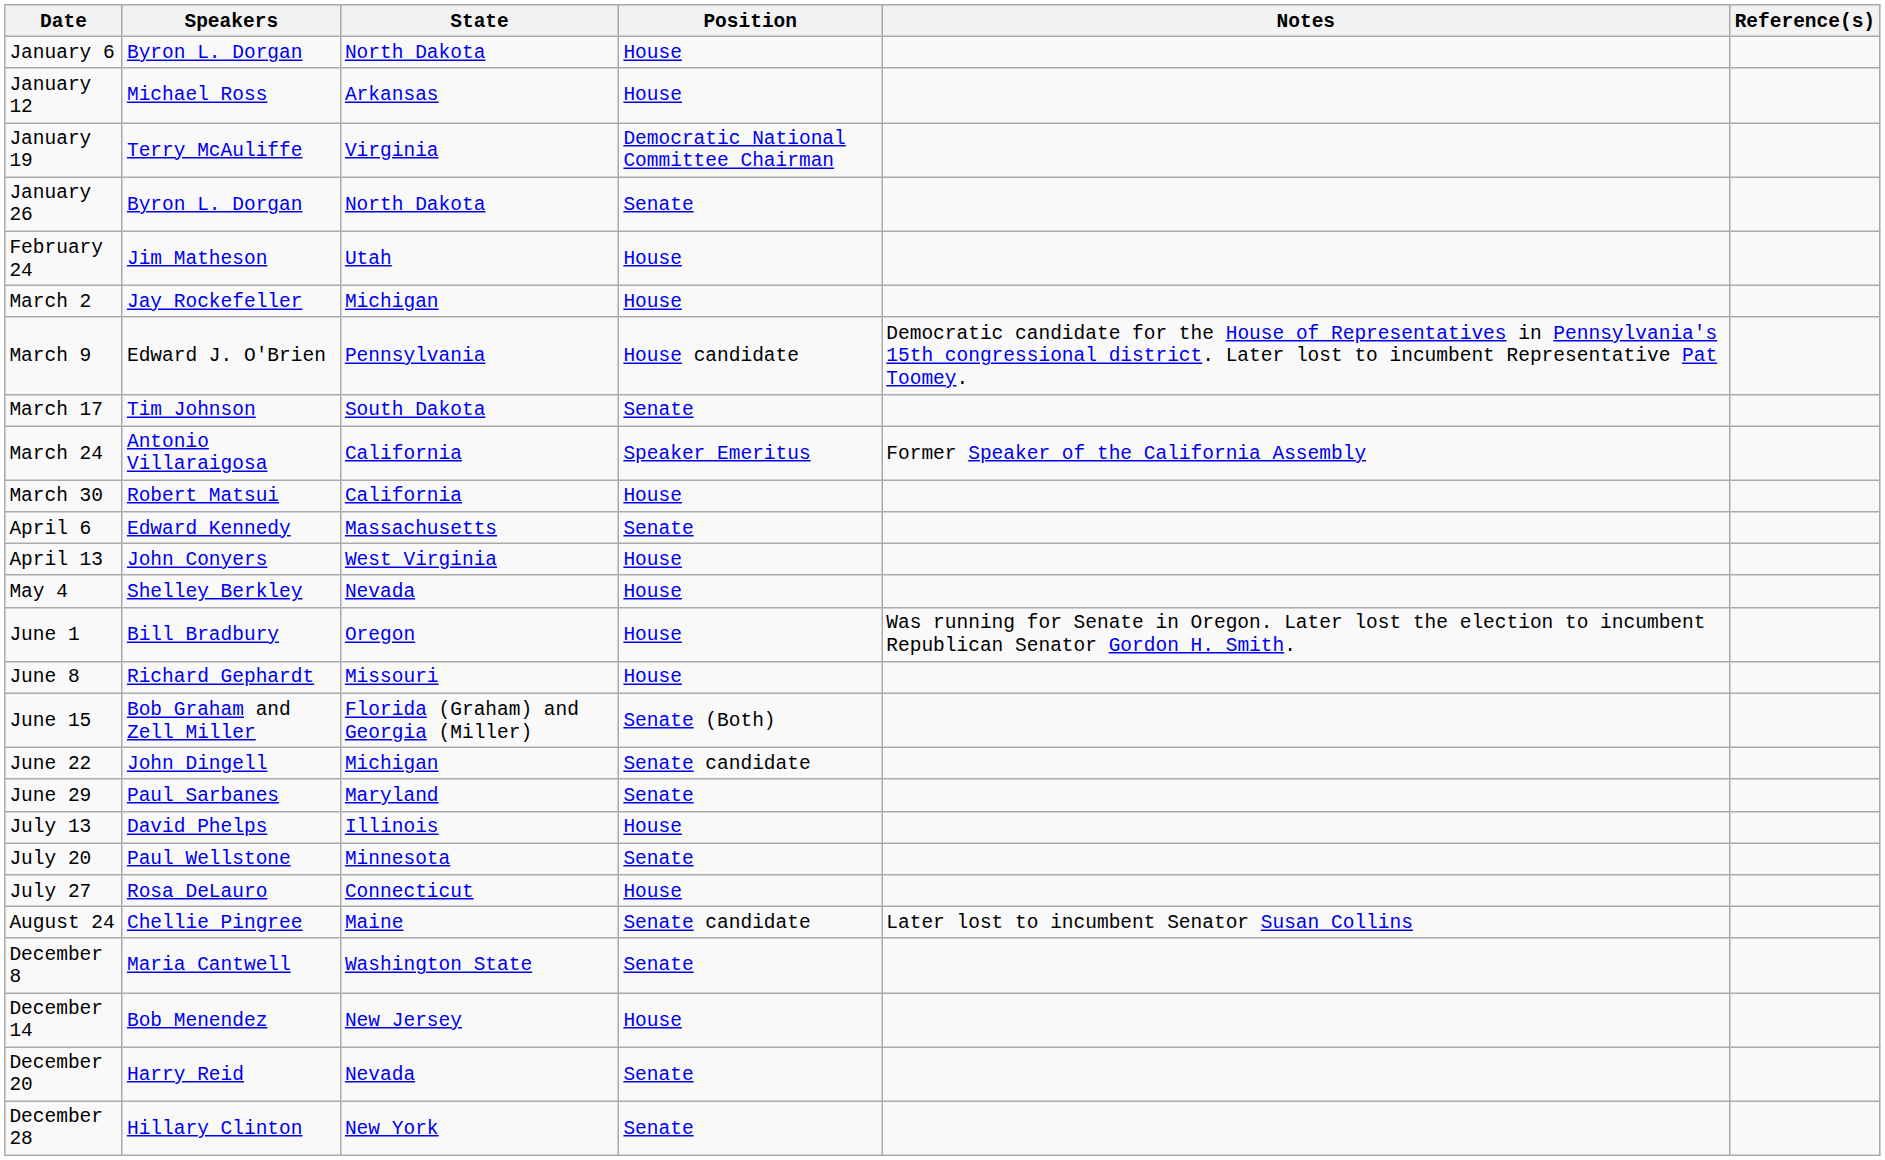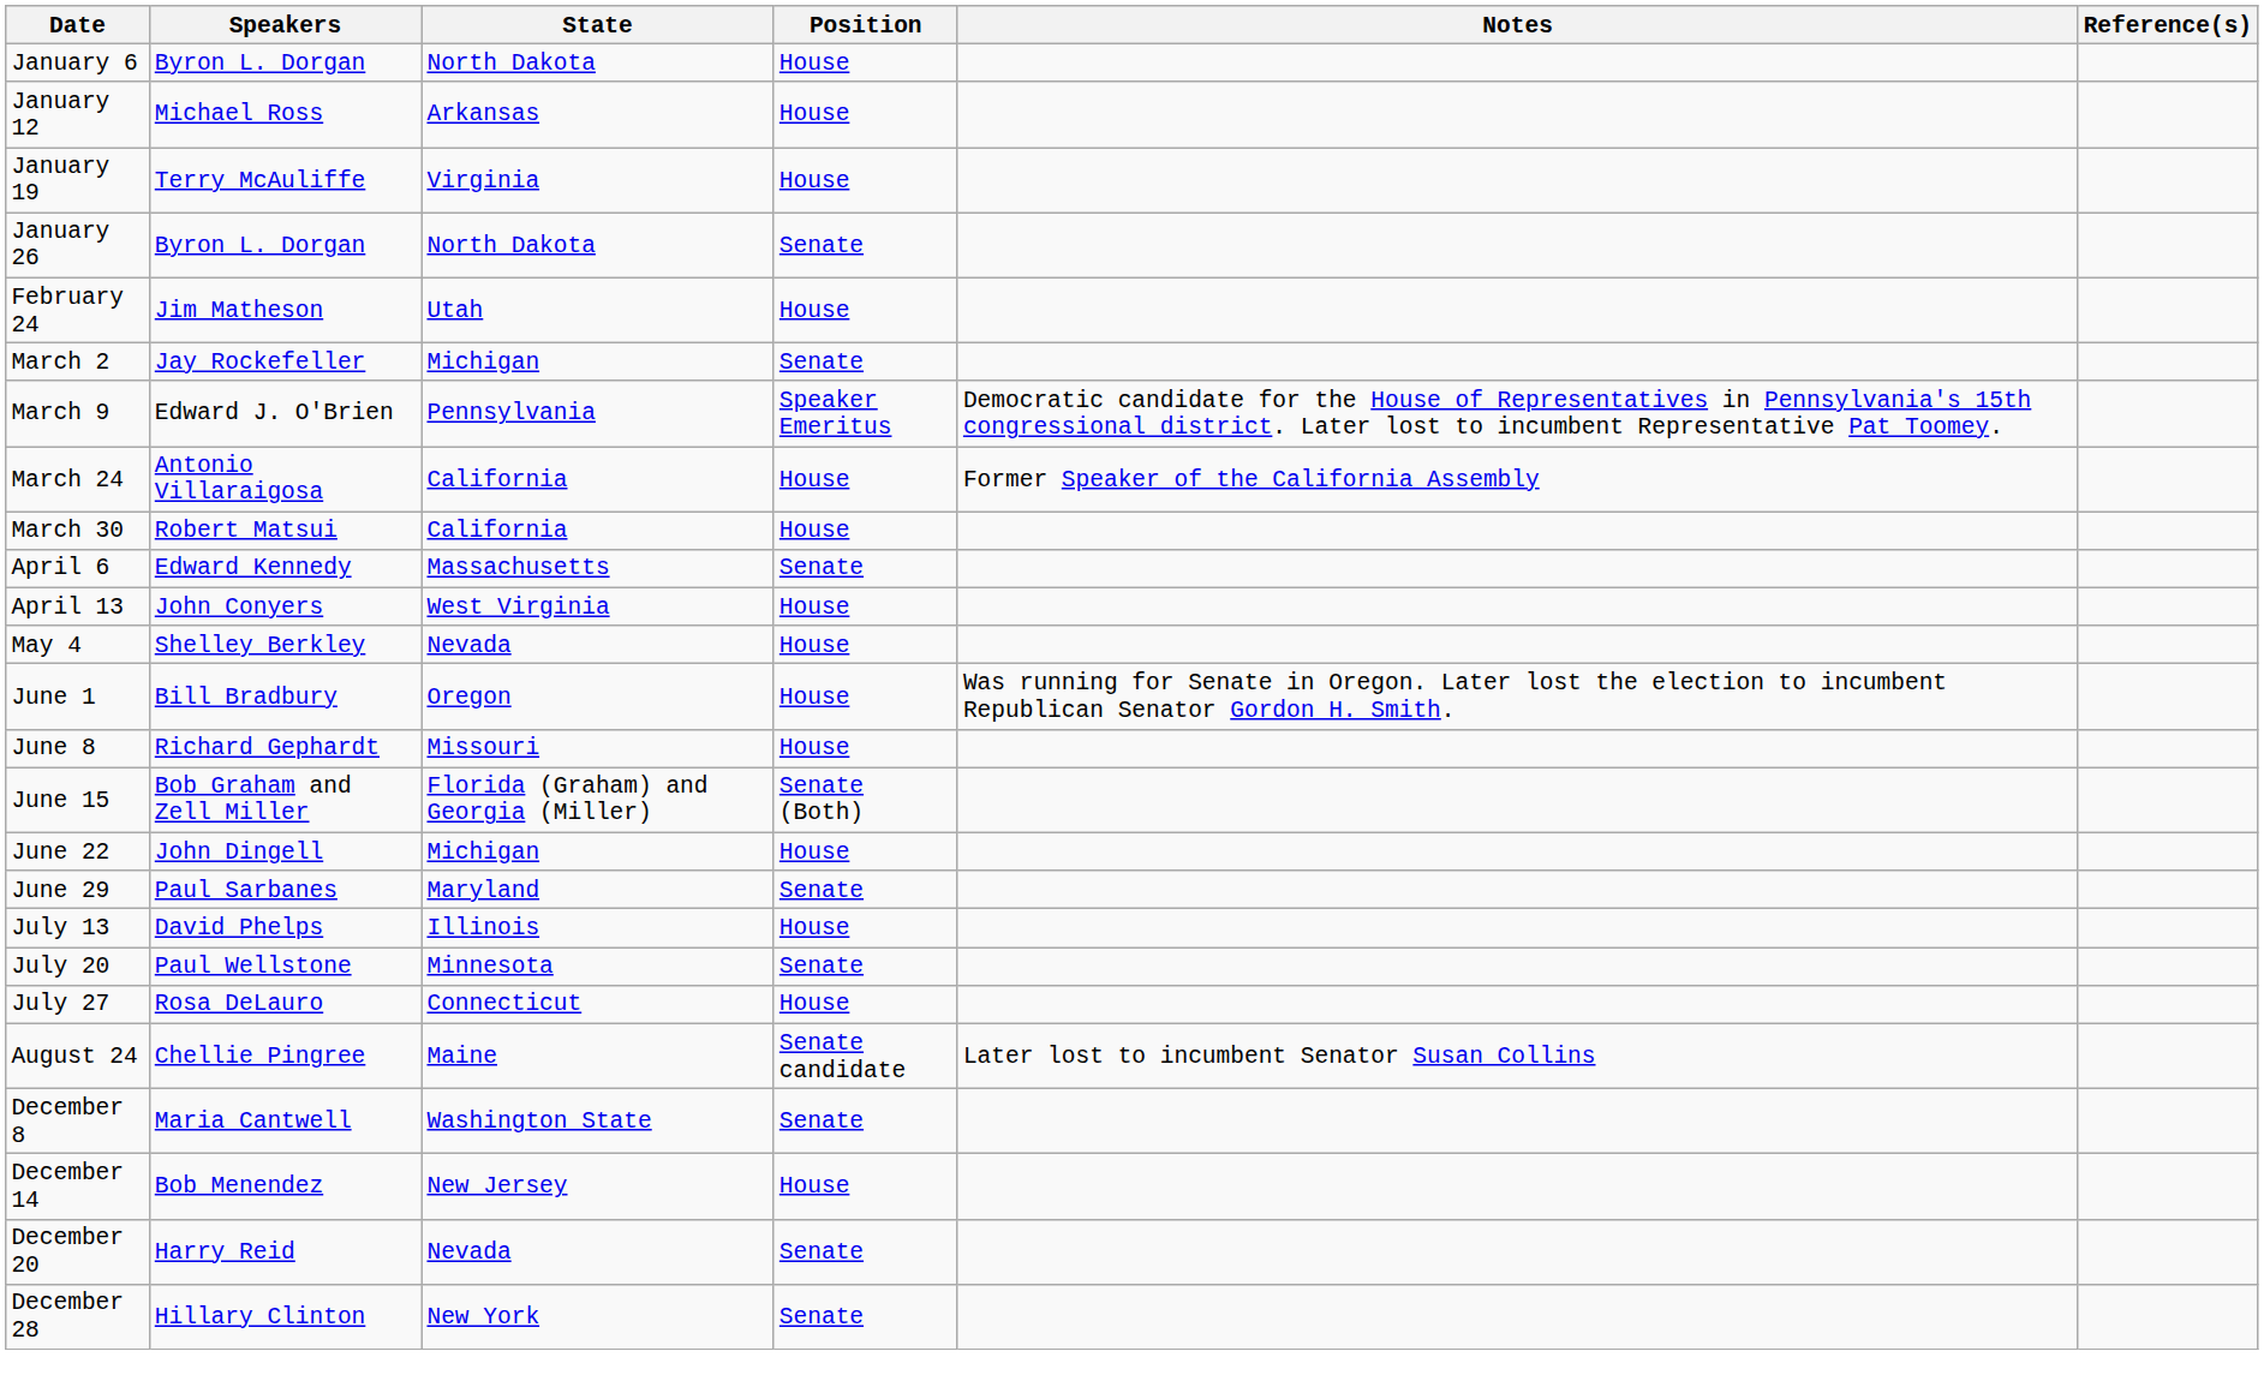 <table class="wikitable sortable mw-collapsible mw-collapsed">
 <tr>
 <th style="text-align: center;">Date</th>
 <th style="text-align: center;">Speakers</th>
 <th style="text-align: center;">State</th>
 <th style="text-align: center;">Position</th>
 <th style="text-align: center;">Notes</th>
 <th style="text-align: center;">Reference(s)</th>
 </tr>
 <tr>
 <td>January 6</td>
 <td><a href='#'>Byron L. Dorgan</a></td>
 <td><a href='#'>North Dakota</a></td>
 <td><a href='#'>House</a></td>
 <td></td>
 <td></td>
 </tr>
 <tr>
 <td>January 12</td>
 <td><a href='#'>Michael Ross</a></td>
 <td><a href='#'>Arkansas</a></td>
 <td><a href='#'>House</a></td>
 <td></td>
 <td></td>
 </tr>
 <tr>
 <td>January 19</td>
 <td><a href='#'>Terry McAuliffe</a></td>
 <td><a href='#'>Virginia</a></td>
-<td><a href='#'>Democratic National Committee Chairman</a></td>
+<td><a href='#'>House</a></td>
 <td></td>
 <td></td>
 </tr>
 <tr>
 <td>January 26</td>
 <td><a href='#'>Byron L. Dorgan</a></td>
 <td><a href='#'>North Dakota</a></td>
 <td><a href='#'>Senate</a></td>
 <td></td>
 <td></td>
 </tr>
 <tr>
 <td>February 24</td>
 <td><a href='#'>Jim Matheson</a></td>
 <td><a href='#'>Utah</a></td>
 <td><a href='#'>House</a></td>
 <td></td>
 <td></td>
 </tr>
 <tr>
 <td>March 2</td>
 <td><a href='#'>Jay Rockefeller</a></td>
 <td><a href='#'>Michigan</a></td>
-<td><a href='#'>House</a></td>
+<td><a href='#'>Senate</a></td>
 <td></td>
 <td></td>
 </tr>
 <tr>
 <td>March 9</td>
 <td>Edward J. O'Brien</td>
 <td><a href='#'>Pennsylvania</a></td>
-<td><a href='#'>House</a> candidate</td>
+<td><a href='#'>Speaker Emeritus</a></td>
 <td>Democratic candidate for the <a href='#'>House of Representatives</a> in <a href='#'>Pennsylvania's 15th congressional district</a>. Later lost to incumbent Representative <a href='#'>Pat Toomey</a>.</td>
-<td></td>
-</tr>
-<tr>
-<td>March 17</td>
-<td><a href='#'>Tim Johnson</a></td>
-<td><a href='#'>South Dakota</a></td>
-<td><a href='#'>Senate</a></td>
-<td></td>
 <td></td>
 </tr>
 <tr>
 <td>March 24</td>
 <td><a href='#'>Antonio Villaraigosa</a></td>
 <td><a href='#'>California</a></td>
-<td><a href='#'>Speaker Emeritus</a></td>
+<td><a href='#'>House</a></td>
 <td>Former <a href='#'>Speaker of the California Assembly</a></td>
 <td></td>
 </tr>
 <tr>
 <td>March 30</td>
 <td><a href='#'>Robert Matsui</a></td>
 <td><a href='#'>California</a></td>
 <td><a href='#'>House</a></td>
 <td></td>
 <td></td>
 </tr>
 <tr>
 <td>April 6</td>
 <td><a href='#'>Edward Kennedy</a></td>
 <td><a href='#'>Massachusetts</a></td>
 <td><a href='#'>Senate</a></td>
 <td></td>
 <td></td>
 </tr>
 <tr>
 <td>April 13</td>
 <td><a href='#'>John Conyers</a></td>
 <td><a href='#'>West Virginia</a></td>
 <td><a href='#'>House</a></td>
 <td></td>
 <td></td>
 </tr>
 <tr>
 <td>May 4</td>
 <td><a href='#'>Shelley Berkley</a></td>
 <td><a href='#'>Nevada</a></td>
 <td><a href='#'>House</a></td>
 <td></td>
 <td></td>
 </tr>
 <tr>
 <td>June 1</td>
 <td><a href='#'>Bill Bradbury</a></td>
 <td><a href='#'>Oregon</a></td>
 <td><a href='#'>House</a></td>
 <td>Was running for Senate in Oregon. Later lost the election to incumbent Republican Senator <a href='#'>Gordon H. Smith</a>.</td>
 <td></td>
 </tr>
 <tr>
 <td>June 8</td>
 <td><a href='#'>Richard Gephardt</a></td>
 <td><a href='#'>Missouri</a></td>
 <td><a href='#'>House</a></td>
 <td></td>
 <td></td>
 </tr>
 <tr>
 <td>June 15</td>
 <td><a href='#'>Bob Graham</a> and <a href='#'>Zell Miller</a></td>
 <td><a href='#'>Florida</a> (Graham) and <a href='#'>Georgia</a> (Miller)</td>
 <td><a href='#'>Senate</a> (Both)</td>
 <td></td>
 <td></td>
 </tr>
 <tr>
 <td>June 22</td>
 <td><a href='#'>John Dingell</a></td>
 <td><a href='#'>Michigan</a></td>
-<td><a href='#'>Senate</a> candidate</td>
+<td><a href='#'>House</a></td>
 <td></td>
 <td></td>
 </tr>
 <tr>
 <td>June 29</td>
 <td><a href='#'>Paul Sarbanes</a></td>
 <td><a href='#'>Maryland</a></td>
 <td><a href='#'>Senate</a></td>
 <td></td>
 <td></td>
 </tr>
 <tr>
 <td>July 13</td>
 <td><a href='#'>David Phelps</a></td>
 <td><a href='#'>Illinois</a></td>
 <td><a href='#'>House</a></td>
 <td></td>
 <td></td>
 </tr>
 <tr>
 <td>July 20</td>
 <td><a href='#'>Paul Wellstone</a></td>
 <td><a href='#'>Minnesota</a></td>
 <td><a href='#'>Senate</a></td>
 <td></td>
 <td></td>
 </tr>
 <tr>
 <td>July 27</td>
 <td><a href='#'>Rosa DeLauro</a></td>
 <td><a href='#'>Connecticut</a></td>
 <td><a href='#'>House</a></td>
 <td></td>
 <td></td>
 </tr>
 <tr>
 <td>August 24</td>
 <td><a href='#'>Chellie Pingree</a></td>
 <td><a href='#'>Maine</a></td>
 <td><a href='#'>Senate</a> candidate</td>
 <td>Later lost to incumbent Senator <a href='#'>Susan Collins</a></td>
 <td></td>
 </tr>
 <tr>
 <td>December 8</td>
 <td><a href='#'>Maria Cantwell</a></td>
 <td><a href='#'>Washington State</a></td>
 <td><a href='#'>Senate</a></td>
 <td></td>
 <td></td>
 </tr>
 <tr>
 <td>December 14</td>
 <td><a href='#'>Bob Menendez</a></td>
 <td><a href='#'>New Jersey</a></td>
 <td><a href='#'>House</a></td>
 <td></td>
 <td></td>
 </tr>
 <tr>
 <td>December 20</td>
 <td><a href='#'>Harry Reid</a></td>
 <td><a href='#'>Nevada</a></td>
 <td><a href='#'>Senate</a></td>
 <td></td>
 <td></td>
 </tr>
 <tr>
 <td>December 28</td>
 <td><a href='#'>Hillary Clinton</a></td>
 <td><a href='#'>New York</a></td>
 <td><a href='#'>Senate</a></td>
 <td></td>
 <td></td>
 </tr>
 </table>
